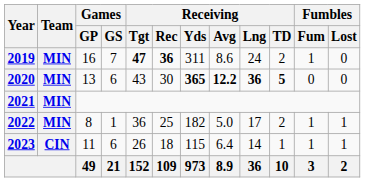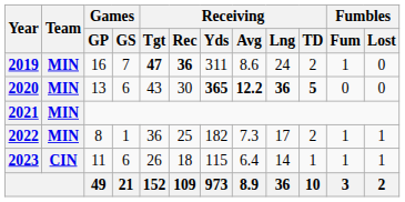 <table class="wikitable" style="text-align: center;">
 <tr>
 <th rowspan="2">Year</th>
 <th rowspan="2">Team</th>
 <th colspan="2">Games</th>
 <th colspan="6">Receiving</th>
 <th colspan="2">Fumbles</th>
 </tr>
 <tr>
 <th>GP</th>
 <th>GS</th>
 <th>Tgt</th>
 <th>Rec</th>
 <th>Yds</th>
 <th>Avg</th>
 <th>Lng</th>
 <th>TD</th>
 <th>Fum</th>
 <th>Lost</th>
 </tr>
 <tr>
 <th><a href='#'>2019</a></th>
 <th><a href='#'>MIN</a></th>
 <td>16</td>
 <td>7</td>
 <td><strong>47</strong></td>
 <td><strong>36</strong></td>
 <td>311</td>
 <td>8.6</td>
 <td>24</td>
 <td>2</td>
 <td>1</td>
 <td>0</td>
 </tr>
 <tr>
 <th><a href='#'>2020</a></th>
 <th><a href='#'>MIN</a></th>
 <td>13</td>
 <td>6</td>
 <td>43</td>
 <td>30</td>
 <td><strong>365</strong></td>
 <td><strong>12.2</strong></td>
 <td><strong>36</strong></td>
 <td><strong>5</strong></td>
 <td>0</td>
 <td>0</td>
 </tr>
 <tr>
 <th><a href='#'>2021</a></th>
 <th><a href='#'>MIN</a></th>
 <td colspan="10"></td>
 </tr>
 <tr>
 <th><a href='#'>2022</a></th>
 <th><a href='#'>MIN</a></th>
 <td>8</td>
 <td>1</td>
 <td>36</td>
 <td>25</td>
 <td>182</td>
-<td>5.0</td>
+<td>7.3</td>
 <td>17</td>
 <td>2</td>
 <td>1</td>
 <td>1</td>
 </tr>
 <tr>
 <th><a href='#'>2023</a></th>
 <th><a href='#'>CIN</a></th>
 <td>11</td>
 <td>6</td>
 <td>26</td>
 <td>18</td>
 <td>115</td>
 <td>6.4</td>
 <td>14</td>
 <td>1</td>
 <td>1</td>
 <td>1</td>
 </tr>
 <tr>
 <th colspan="2"></th>
 <th>49</th>
 <th>21</th>
 <th>152</th>
 <th>109</th>
 <th>973</th>
 <th>8.9</th>
 <th>36</th>
 <th>10</th>
 <th>3</th>
 <th>2</th>
 </tr>
 </table>
